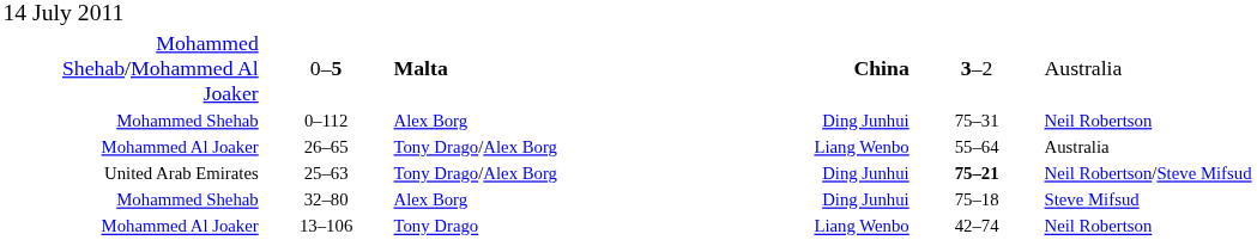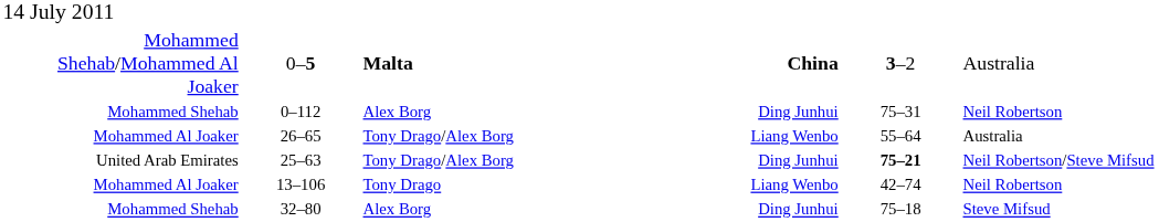 <table width="100%" cellspacing="1">
 <tr>
 <th width=20%></th>
 <th width=10%></th>
 <th width=20%></th>
 <th width=20%></th>
 <th width=10%></th>
 <th width=20%></th>
 </tr>
 <tr>
 <td>14 July 2011</td>
 </tr>
 <tr style=font-size:90%>
 <td align=right><a href='#'>Mohammed Shehab</a>/<a href='#'>Mohammed Al Joaker</a></td>
 <td align=center>0–<strong>5</strong></td>
 <td><strong> Malta</strong></td>
 <td align=right><strong>China </strong></td>
 <td align=center><strong>3</strong>–2</td>
 <td> Australia</td>
 </tr>
 <tr style=font-size:75%>
 <td align=right><a href='#'>Mohammed Shehab</a></td>
 <td align=center>0–112</td>
 <td><a href='#'>Alex Borg</a></td>
 <td align=right><a href='#'>Ding Junhui</a></td>
 <td align=center>75–31</td>
 <td><a href='#'>Neil Robertson</a></td>
 </tr>
 <tr style=font-size:75%>
 <td align=right><a href='#'>Mohammed Al Joaker</a></td>
 <td align=center>26–65</td>
 <td><a href='#'>Tony Drago</a>/<a href='#'>Alex Borg</a></td>
 <td align=right><a href='#'>Liang Wenbo</a></td>
 <td align=center>55–64</td>
 <td> Australia</td>
 </tr>
 <tr style=font-size:75%>
 <td align=right>United Arab Emirates </td>
 <td align=center>25–63</td>
 <td><a href='#'>Tony Drago</a>/<a href='#'>Alex Borg</a></td>
 <td align=right><a href='#'>Ding Junhui</a></td>
 <td align=center><strong>75–21</strong></td>
 <td><a href='#'>Neil Robertson</a>/<a href='#'>Steve Mifsud</a></td>
 </tr>
 <tr style=font-size:75%>
+<td align=right><a href='#'>Mohammed Al Joaker</a></td>
+<td align=center>13–106</td>
+<td><a href='#'>Tony Drago</a></td>
+<td align=right><a href='#'>Liang Wenbo</a></td>
+<td align=center>42–74</td>
+<td><a href='#'>Neil Robertson</a></td>
+</tr>
+<tr style=font-size:75%>
 <td align=right><a href='#'>Mohammed Shehab</a></td>
 <td align=center>32–80</td>
 <td><a href='#'>Alex Borg</a></td>
 <td align=right><a href='#'>Ding Junhui</a></td>
 <td align=center>75–18</td>
 <td><a href='#'>Steve Mifsud</a></td>
 </tr>
-<tr style=font-size:75%>
-<td align=right><a href='#'>Mohammed Al Joaker</a></td>
-<td align=center>13–106</td>
-<td><a href='#'>Tony Drago</a></td>
-<td align=right><a href='#'>Liang Wenbo</a></td>
-<td align=center>42–74</td>
-<td><a href='#'>Neil Robertson</a></td>
-</tr>
 </table>
